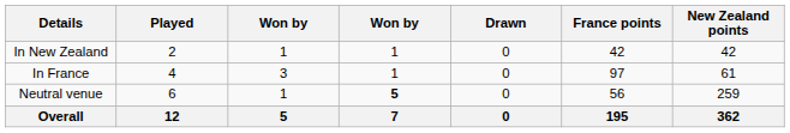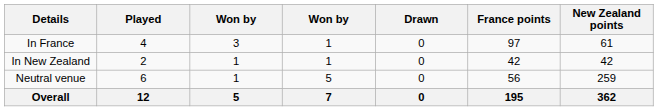 <table class="wikitable sortable" style="text-align: center;">
 <tr>
 <th width="125">Details</th>
 <th width="125">Played</th>
 <th width="125">Won by<br></th>
 <th width="125">Won by<br></th>
 <th width="125">Drawn</th>
 <th width="125">France points</th>
 <th width="125">New Zealand points</th>
 </tr>
 <tr>
+<td>In France</td>
+<td>4</td>
+<td>3</td>
+<td>1</td>
+<td>0</td>
+<td>97</td>
+<td>61</td>
+</tr>
+<tr>
 <td>In New Zealand</td>
 <td>2</td>
 <td>1</td>
 <td>1</td>
 <td>0</td>
 <td>42</td>
 <td>42</td>
 </tr>
 <tr>
-<td>In France</td>
-<td>4</td>
-<td>3</td>
-<td>1</td>
-<td>0</td>
-<td>97</td>
-<td>61</td>
-</tr>
-<tr>
 <td>Neutral venue</td>
 <td>6</td>
 <td>1</td>
-<td><strong>5</strong></td>
+<td>5</td>
 <td>0</td>
 <td>56</td>
 <td>259</td>
 </tr>
 <tr>
 <th>Overall</th>
 <th>12</th>
 <th>5</th>
 <th>7</th>
 <th>0</th>
 <th>195</th>
 <th>362</th>
 </tr>
 </table>
